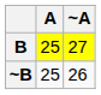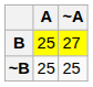 <table class="wikitable">
 <tr>
 <th></th>
 <th>A</th>
 <th>~A</th>
 </tr>
 <tr>
 <th>B</th>
 <td style="background:yellow">25</td>
 <td style="background:yellow">27</td>
 </tr>
 <tr>
 <th>~B</th>
 <td>25</td>
-<td>26</td>
+<td>25</td>
 </tr>
 </table>
